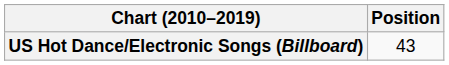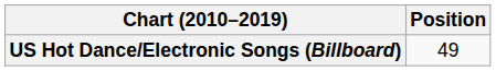 <table class="wikitable plainrowheaders" style="text-align:center">
 <tr>
 <th scope="col">Chart (2010–2019)</th>
 <th scope="col">Position</th>
 </tr>
 <tr>
 <th scope="row">US Hot Dance/Electronic Songs (<em>Billboard</em>)</th>
-<td style="text-align:center;">43</td>
+<td style="text-align:center;">49</td>
 </tr>
 </table>
